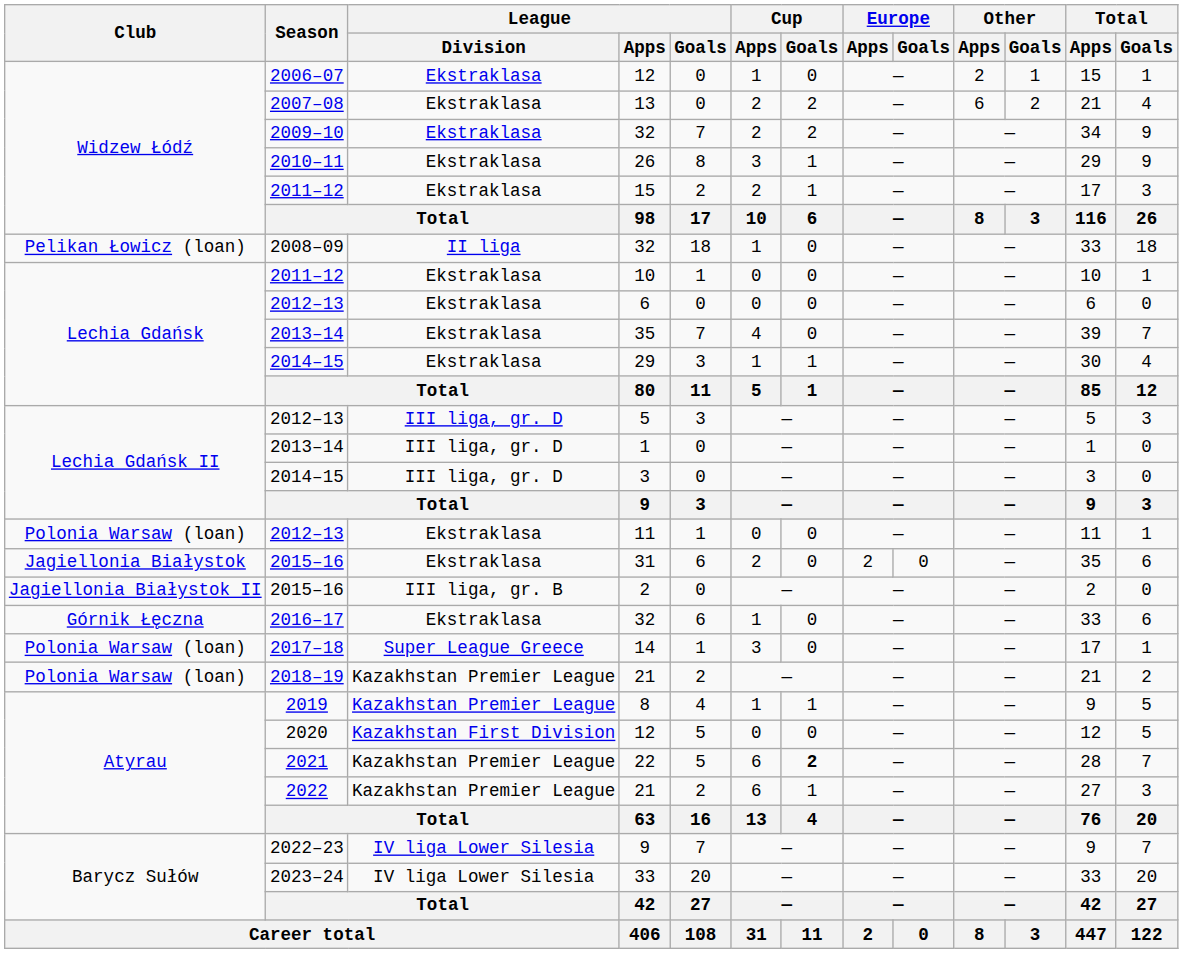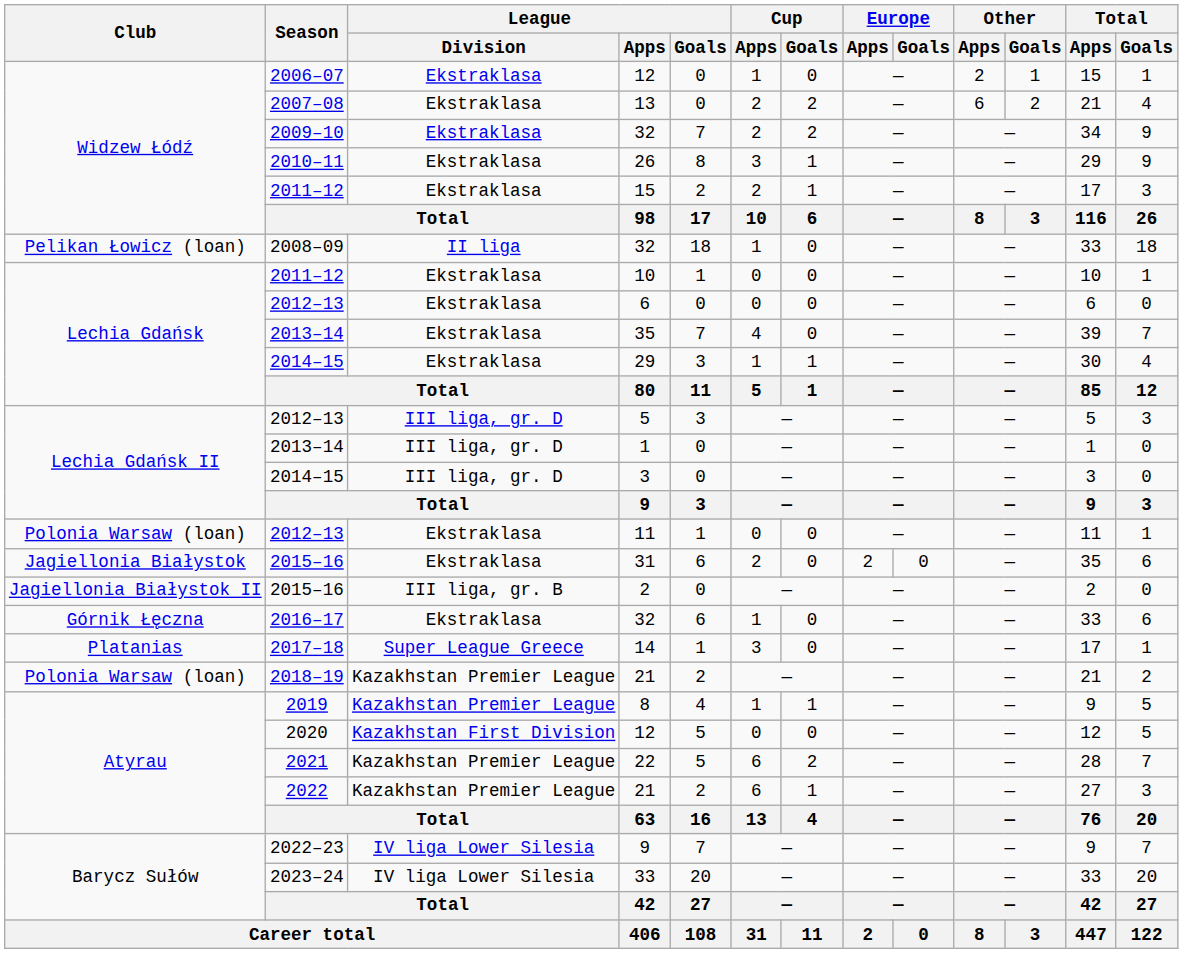 <table class="wikitable" style="text-align: center;">
 <tr>
 <th rowspan="2">Club</th>
 <th rowspan="2">Season</th>
 <th colspan="3">League</th>
 <th colspan="2">Cup</th>
 <th colspan="2"><a href='#'>Europe</a></th>
 <th colspan="2">Other</th>
 <th colspan="2">Total</th>
 </tr>
 <tr>
 <th>Division</th>
 <th>Apps</th>
 <th>Goals</th>
 <th>Apps</th>
 <th>Goals</th>
 <th>Apps</th>
 <th>Goals</th>
 <th>Apps</th>
 <th>Goals</th>
 <th>Apps</th>
 <th>Goals</th>
 </tr>
 <tr>
 <td rowspan="6"><a href='#'>Widzew Łódź</a></td>
 <td><a href='#'>2006–07</a></td>
 <td><a href='#'>Ekstraklasa</a></td>
 <td>12</td>
 <td>0</td>
 <td>1</td>
 <td>0</td>
 <td colspan="2">—</td>
 <td>2</td>
 <td>1</td>
 <td>15</td>
 <td>1</td>
 </tr>
 <tr>
 <td><a href='#'>2007–08</a></td>
 <td>Ekstraklasa</td>
 <td>13</td>
 <td>0</td>
 <td>2</td>
 <td>2</td>
 <td colspan="2">—</td>
 <td>6</td>
 <td>2</td>
 <td>21</td>
 <td>4</td>
 </tr>
 <tr>
 <td><a href='#'>2009–10</a></td>
 <td><a href='#'>Ekstraklasa</a></td>
 <td>32</td>
 <td>7</td>
 <td>2</td>
 <td>2</td>
 <td colspan="2">—</td>
 <td colspan="2">—</td>
 <td>34</td>
 <td>9</td>
 </tr>
 <tr>
 <td><a href='#'>2010–11</a></td>
 <td>Ekstraklasa</td>
 <td>26</td>
 <td>8</td>
 <td>3</td>
 <td>1</td>
 <td colspan="2">—</td>
 <td colspan="2">—</td>
 <td>29</td>
 <td>9</td>
 </tr>
 <tr>
 <td><a href='#'>2011–12</a></td>
 <td>Ekstraklasa</td>
 <td>15</td>
 <td>2</td>
 <td>2</td>
 <td>1</td>
 <td colspan="2">—</td>
 <td colspan="2">—</td>
 <td>17</td>
 <td>3</td>
 </tr>
 <tr>
 <th colspan="2">Total</th>
 <th>98</th>
 <th>17</th>
 <th>10</th>
 <th>6</th>
 <th colspan="2">—</th>
 <th>8</th>
 <th>3</th>
 <th>116</th>
 <th>26</th>
 </tr>
 <tr>
 <td rowspan="1"><a href='#'>Pelikan Łowicz</a> (loan)</td>
 <td>2008–09</td>
 <td><a href='#'>II liga</a></td>
 <td>32</td>
 <td>18</td>
 <td>1</td>
 <td>0</td>
 <td colspan="2">—</td>
 <td colspan="2">—</td>
 <td>33</td>
 <td>18</td>
 </tr>
 <tr>
 <td rowspan="5"><a href='#'>Lechia Gdańsk</a></td>
 <td><a href='#'>2011–12</a></td>
 <td>Ekstraklasa</td>
 <td>10</td>
 <td>1</td>
 <td>0</td>
 <td>0</td>
 <td colspan="2">—</td>
 <td colspan="2">—</td>
 <td>10</td>
 <td>1</td>
 </tr>
 <tr>
 <td><a href='#'>2012–13</a></td>
 <td>Ekstraklasa</td>
 <td>6</td>
 <td>0</td>
 <td>0</td>
 <td>0</td>
 <td colspan="2">—</td>
 <td colspan="2">—</td>
 <td>6</td>
 <td>0</td>
 </tr>
 <tr>
 <td><a href='#'>2013–14</a></td>
 <td>Ekstraklasa</td>
 <td>35</td>
 <td>7</td>
 <td>4</td>
 <td>0</td>
 <td colspan="2">—</td>
 <td colspan="2">—</td>
 <td>39</td>
 <td>7</td>
 </tr>
 <tr>
 <td><a href='#'>2014–15</a></td>
 <td>Ekstraklasa</td>
 <td>29</td>
 <td>3</td>
 <td>1</td>
 <td>1</td>
 <td colspan="2">—</td>
 <td colspan="2">—</td>
 <td>30</td>
 <td>4</td>
 </tr>
 <tr>
 <th colspan="2">Total</th>
 <th>80</th>
 <th>11</th>
 <th>5</th>
 <th>1</th>
 <th colspan="2">—</th>
 <th colspan="2">—</th>
 <th>85</th>
 <th>12</th>
 </tr>
 <tr>
 <td rowspan="4"><a href='#'>Lechia Gdańsk II</a></td>
 <td>2012–13</td>
 <td><a href='#'>III liga, gr. D</a></td>
 <td>5</td>
 <td>3</td>
 <td colspan="2">—</td>
 <td colspan="2">—</td>
 <td colspan="2">—</td>
 <td>5</td>
 <td>3</td>
 </tr>
 <tr>
 <td>2013–14</td>
 <td>III liga, gr. D</td>
 <td>1</td>
 <td>0</td>
 <td colspan="2">—</td>
 <td colspan="2">—</td>
 <td colspan="2">—</td>
 <td>1</td>
 <td>0</td>
 </tr>
 <tr>
 <td>2014–15</td>
 <td>III liga, gr. D</td>
 <td>3</td>
 <td>0</td>
 <td colspan="2">—</td>
 <td colspan="2">—</td>
 <td colspan="2">—</td>
 <td>3</td>
 <td>0</td>
 </tr>
 <tr>
 <th colspan="2">Total</th>
 <th>9</th>
 <th>3</th>
 <th colspan="2">—</th>
 <th colspan="2">—</th>
 <th colspan="2">—</th>
 <th>9</th>
 <th>3</th>
 </tr>
 <tr>
 <td rowspan="1"><a href='#'>Polonia Warsaw</a> (loan)</td>
 <td><a href='#'>2012–13</a></td>
 <td>Ekstraklasa</td>
 <td>11</td>
 <td>1</td>
 <td>0</td>
 <td>0</td>
 <td colspan="2">—</td>
 <td colspan="2">—</td>
 <td>11</td>
 <td>1</td>
 </tr>
 <tr>
 <td rowspan="1"><a href='#'>Jagiellonia Białystok</a></td>
 <td><a href='#'>2015–16</a></td>
 <td>Ekstraklasa</td>
 <td>31</td>
 <td>6</td>
 <td>2</td>
 <td>0</td>
 <td>2</td>
 <td>0</td>
 <td colspan="2">—</td>
 <td>35</td>
 <td>6</td>
 </tr>
 <tr>
 <td rowspan="1"><a href='#'>Jagiellonia Białystok II</a></td>
 <td>2015–16</td>
 <td>III liga, gr. B</td>
 <td>2</td>
 <td>0</td>
 <td colspan="2">—</td>
 <td colspan="2">—</td>
 <td colspan="2">—</td>
 <td>2</td>
 <td>0</td>
 </tr>
 <tr>
 <td rowspan="1"><a href='#'>Górnik Łęczna</a></td>
 <td><a href='#'>2016–17</a></td>
 <td>Ekstraklasa</td>
 <td>32</td>
 <td>6</td>
 <td>1</td>
 <td>0</td>
 <td colspan="2">—</td>
 <td colspan="2">—</td>
 <td>33</td>
 <td>6</td>
 </tr>
 <tr>
-<td rowspan="1"><a href='#'>Polonia Warsaw</a> (loan)</td>
+<td rowspan="1"><a href='#'>Platanias</a></td>
 <td><a href='#'>2017–18</a></td>
 <td><a href='#'>Super League Greece</a></td>
 <td>14</td>
 <td>1</td>
 <td>3</td>
 <td>0</td>
 <td colspan="2">—</td>
 <td colspan="2">—</td>
 <td>17</td>
 <td>1</td>
 </tr>
 <tr>
 <td rowspan="1"><a href='#'>Polonia Warsaw</a> (loan)</td>
 <td><a href='#'>2018–19</a></td>
 <td>Kazakhstan Premier League</td>
 <td>21</td>
 <td>2</td>
 <td colspan="2">—</td>
 <td colspan="2">—</td>
 <td colspan="2">—</td>
 <td>21</td>
 <td>2</td>
 </tr>
 <tr>
 <td rowspan="5"><a href='#'>Atyrau</a></td>
 <td><a href='#'>2019</a></td>
 <td><a href='#'>Kazakhstan Premier League</a></td>
 <td>8</td>
 <td>4</td>
 <td>1</td>
 <td>1</td>
 <td colspan="2">—</td>
 <td colspan="2">—</td>
 <td>9</td>
 <td>5</td>
 </tr>
 <tr>
 <td>2020</td>
 <td><a href='#'>Kazakhstan First Division</a></td>
 <td>12</td>
 <td>5</td>
 <td>0</td>
 <td>0</td>
 <td colspan="2">—</td>
 <td colspan="2">—</td>
 <td>12</td>
 <td>5</td>
 </tr>
 <tr>
 <td><a href='#'>2021</a></td>
 <td>Kazakhstan Premier League</td>
 <td>22</td>
 <td>5</td>
 <td>6</td>
-<td><strong>2</strong></td>
+<td>2</td>
 <td colspan="2">—</td>
 <td colspan="2">—</td>
 <td>28</td>
 <td>7</td>
 </tr>
 <tr>
 <td><a href='#'>2022</a></td>
 <td>Kazakhstan Premier League</td>
 <td>21</td>
 <td>2</td>
 <td>6</td>
 <td>1</td>
 <td colspan="2">—</td>
 <td colspan="2">—</td>
 <td>27</td>
 <td>3</td>
 </tr>
 <tr>
 <th colspan="2">Total</th>
 <th>63</th>
 <th>16</th>
 <th>13</th>
 <th>4</th>
 <th colspan="2">—</th>
 <th colspan="2">—</th>
 <th>76</th>
 <th>20</th>
 </tr>
 <tr>
 <td rowspan="3">Barycz Sułów</td>
 <td>2022–23</td>
 <td><a href='#'>IV liga Lower Silesia</a></td>
 <td>9</td>
 <td>7</td>
 <td colspan="2">—</td>
 <td colspan="2">—</td>
 <td colspan="2">—</td>
 <td>9</td>
 <td>7</td>
 </tr>
 <tr>
 <td>2023–24</td>
 <td>IV liga Lower Silesia</td>
 <td>33</td>
 <td>20</td>
 <td colspan="2">—</td>
 <td colspan="2">—</td>
 <td colspan="2">—</td>
 <td>33</td>
 <td>20</td>
 </tr>
 <tr>
 <th colspan="2">Total</th>
 <th>42</th>
 <th>27</th>
 <th colspan="2">—</th>
 <th colspan="2">—</th>
 <th colspan="2">—</th>
 <th>42</th>
 <th>27</th>
 </tr>
 <tr>
 <th colspan="3">Career total</th>
 <th>406</th>
 <th>108</th>
 <th>31</th>
 <th>11</th>
 <th>2</th>
 <th>0</th>
 <th>8</th>
 <th>3</th>
 <th>447</th>
 <th>122</th>
 </tr>
 </table>
